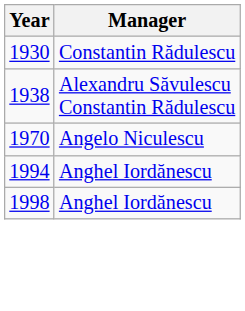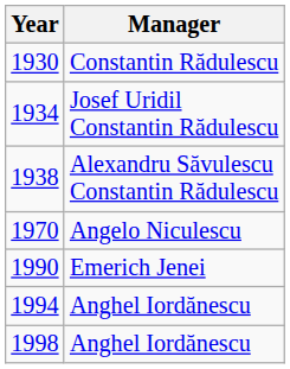 <table class="wikitable">
 <tr>
 <th>Year</th>
 <th>Manager</th>
 </tr>
 <tr>
 <td align=center><a href='#'>1930</a></td>
 <td> <a href='#'>Constantin Rădulescu</a></td>
 </tr>
 <tr>
+<td align=center><a href='#'>1934</a></td>
+<td> <a href='#'>Josef Uridil</a> <br>  <a href='#'>Constantin Rădulescu</a></td>
+</tr>
+<tr>
 <td align=center><a href='#'>1938</a></td>
 <td> <a href='#'>Alexandru Săvulescu</a> <br>  <a href='#'>Constantin Rădulescu</a></td>
 </tr>
 <tr>
 <td align=center><a href='#'>1970</a></td>
 <td> <a href='#'>Angelo Niculescu</a></td>
+</tr>
+<tr>
+<td align=center><a href='#'>1990</a></td>
+<td> <a href='#'>Emerich Jenei</a></td>
 </tr>
 <tr>
 <td align=center><a href='#'>1994</a></td>
 <td> <a href='#'>Anghel Iordănescu</a></td>
 </tr>
 <tr>
 <td align=center><a href='#'>1998</a></td>
 <td> <a href='#'>Anghel Iordănescu</a></td>
 </tr>
 </table>
